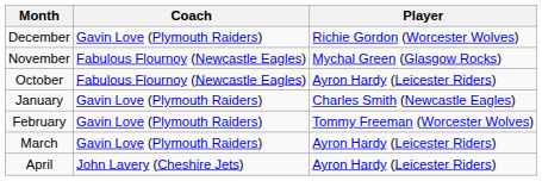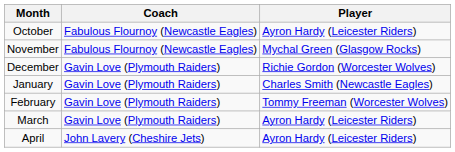 <table class="wikitable" style="font-size:95%">
 <tr>
 <th>Month</th>
 <th>Coach</th>
 <th>Player</th>
 </tr>
-<tr>
-<td style="text-align:center">December</td>
-<td> <a href='#'>Gavin Love</a> (<a href='#'>Plymouth Raiders</a>)</td>
-<td> <a href='#'>Richie Gordon</a> (<a href='#'>Worcester Wolves</a>)</td>
+<tr --->
+<td style="text-align:center">October</td>
+<td>  <a href='#'>Fabulous Flournoy</a> (<a href='#'>Newcastle Eagles</a>)</td>
+<td> <a href='#'>Ayron Hardy</a> (<a href='#'>Leicester Riders</a>)</td>
 </tr>
 <tr>
 <td style="text-align:center">November</td>
 <td>  <a href='#'>Fabulous Flournoy</a> (<a href='#'>Newcastle Eagles</a>)</td>
 <td> <a href='#'>Mychal Green</a> (<a href='#'>Glasgow Rocks</a>)</td>
 </tr>
-<tr --->
-<td style="text-align:center">October</td>
-<td>  <a href='#'>Fabulous Flournoy</a> (<a href='#'>Newcastle Eagles</a>)</td>
-<td> <a href='#'>Ayron Hardy</a> (<a href='#'>Leicester Riders</a>)</td>
+<tr>
+<td style="text-align:center">December</td>
+<td> <a href='#'>Gavin Love</a> (<a href='#'>Plymouth Raiders</a>)</td>
+<td> <a href='#'>Richie Gordon</a> (<a href='#'>Worcester Wolves</a>)</td>
 </tr>
 <tr>
 <td style="text-align:center">January</td>
 <td> <a href='#'>Gavin Love</a> (<a href='#'>Plymouth Raiders</a>)</td>
 <td>  <a href='#'>Charles Smith</a> (<a href='#'>Newcastle Eagles</a>)</td>
 </tr>
 <tr>
 <td style="text-align:center">February</td>
 <td> <a href='#'>Gavin Love</a> (<a href='#'>Plymouth Raiders</a>)</td>
 <td> <a href='#'>Tommy Freeman</a> (<a href='#'>Worcester Wolves</a>)</td>
 </tr>
 <tr>
 <td style="text-align:center">March</td>
 <td> <a href='#'>Gavin Love</a> (<a href='#'>Plymouth Raiders</a>)</td>
 <td> <a href='#'>Ayron Hardy</a> (<a href='#'>Leicester Riders</a>)</td>
 </tr>
 <tr>
 <td style="text-align:center">April</td>
 <td> <a href='#'>John Lavery</a> (<a href='#'>Cheshire Jets</a>)</td>
 <td> <a href='#'>Ayron Hardy</a> (<a href='#'>Leicester Riders</a>)</td>
 </tr>
 </table>
